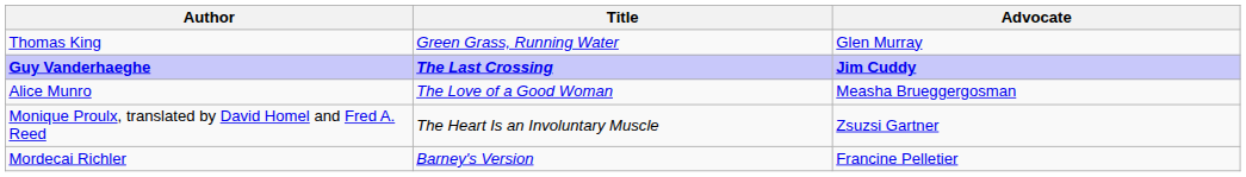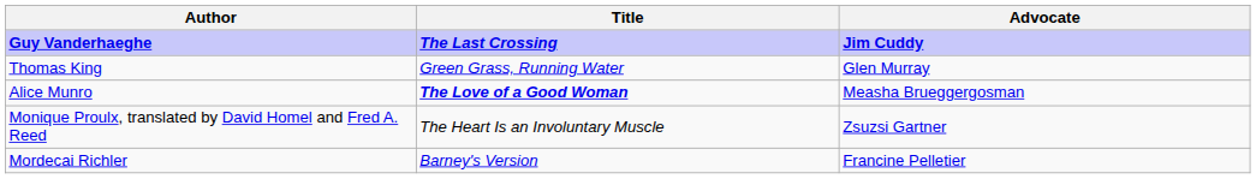 <table class="wikitable" style="width:100%;">
 <tr>
 <th width=33%>Author</th>
 <th width=34%>Title</th>
 <th width=34%>Advocate</th>
 </tr>
 <tr>
+<td style="background:#C8C8FA"><strong><a href='#'>Guy Vanderhaeghe</a></strong></td>
+<td style="background:#C8C8FA"><strong><em><a href='#'>The Last Crossing</a></em></strong></td>
+<td style="background:#C8C8FA"><strong><a href='#'>Jim Cuddy</a></strong></td>
+</tr>
+<tr>
 <td><a href='#'>Thomas King</a></td>
 <td><em><a href='#'>Green Grass, Running Water</a></em></td>
 <td><a href='#'>Glen Murray</a></td>
 </tr>
 <tr>
-<td style="background:#C8C8FA"><strong><a href='#'>Guy Vanderhaeghe</a></strong></td>
-<td style="background:#C8C8FA"><strong><em><a href='#'>The Last Crossing</a></em></strong></td>
-<td style="background:#C8C8FA"><strong><a href='#'>Jim Cuddy</a></strong></td>
-</tr>
-<tr>
 <td><a href='#'>Alice Munro</a></td>
-<td><em><a href='#'>The Love of a Good Woman</a></em></td>
+<td><strong><em><a href='#'>The Love of a Good Woman</a></em></strong></td>
 <td><a href='#'>Measha Brueggergosman</a></td>
 </tr>
 <tr>
 <td><a href='#'>Monique Proulx</a>, translated by <a href='#'>David Homel</a> and <a href='#'>Fred A. Reed</a></td>
 <td><em>The Heart Is an Involuntary Muscle</em></td>
 <td><a href='#'>Zsuzsi Gartner</a></td>
 </tr>
 <tr>
 <td><a href='#'>Mordecai Richler</a></td>
 <td><em><a href='#'>Barney's Version</a></em></td>
 <td><a href='#'>Francine Pelletier</a></td>
 </tr>
 </table>
